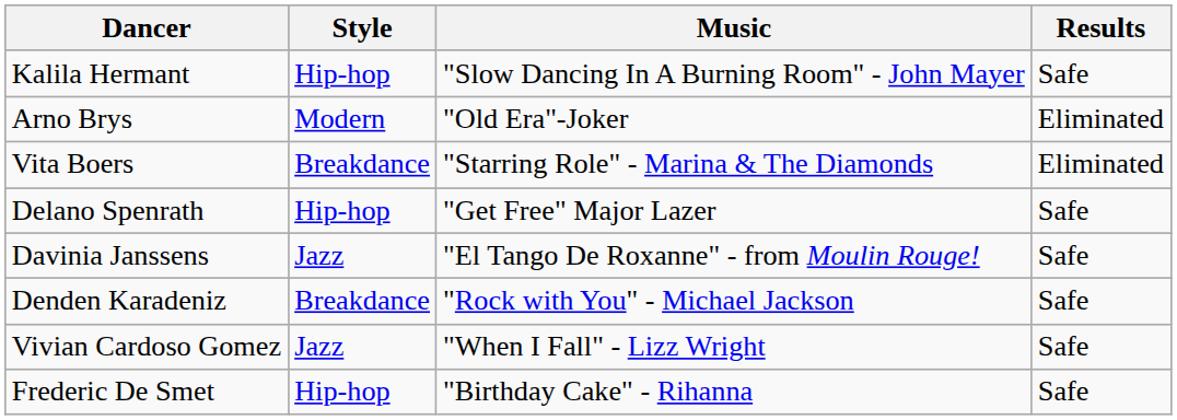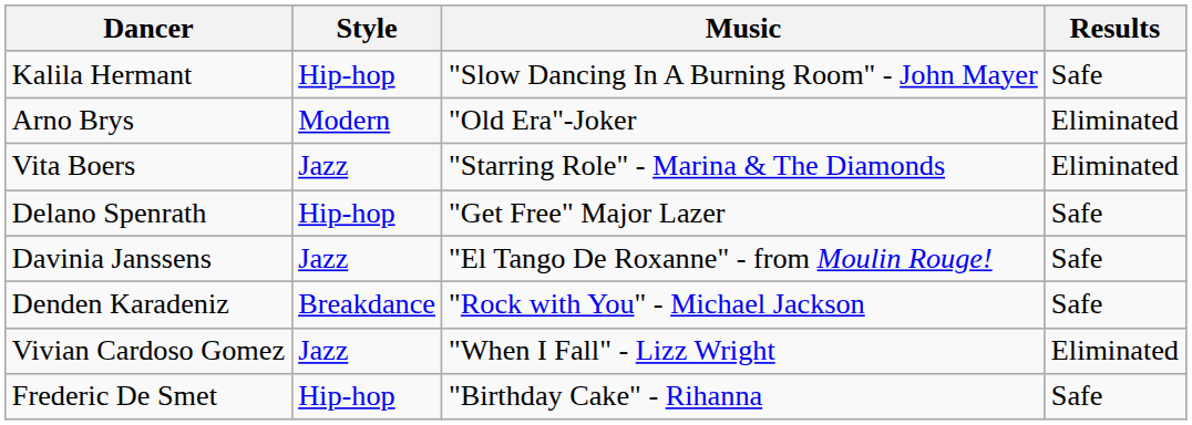 <table Class = "wikitable">
 <tr>
 <th>Dancer</th>
 <th>Style</th>
 <th>Music</th>
 <th>Results</th>
 </tr>
 <tr>
 <td>Kalila Hermant</td>
 <td><a href='#'>Hip-hop</a></td>
 <td>"Slow Dancing In A Burning Room" - <a href='#'>John Mayer</a></td>
 <td>Safe</td>
 </tr>
 <tr>
 <td>Arno Brys</td>
 <td><a href='#'>Modern</a></td>
 <td>"Old Era"-Joker</td>
 <td>Eliminated</td>
 </tr>
 <tr>
 <td>Vita Boers</td>
-<td><a href='#'>Breakdance</a></td>
+<td><a href='#'>Jazz</a></td>
 <td>"Starring Role" - <a href='#'>Marina & The Diamonds</a></td>
 <td>Eliminated</td>
 </tr>
 <tr>
 <td>Delano Spenrath</td>
 <td><a href='#'>Hip-hop</a></td>
 <td>"Get Free" Major Lazer</td>
 <td>Safe</td>
 </tr>
 <tr>
 <td>Davinia Janssens</td>
 <td><a href='#'>Jazz</a></td>
 <td>"El Tango De Roxanne" - from<em> <a href='#'>Moulin Rouge!</a></em></td>
 <td>Safe</td>
 </tr>
 <tr>
 <td>Denden Karadeniz</td>
 <td><a href='#'>Breakdance</a></td>
 <td>"<a href='#'>Rock with You</a>" - <a href='#'>Michael Jackson</a></td>
 <td>Safe</td>
 </tr>
 <tr>
 <td>Vivian Cardoso Gomez</td>
 <td><a href='#'>Jazz</a></td>
 <td>"When I Fall" - <a href='#'>Lizz Wright</a></td>
-<td>Safe</td>
+<td>Eliminated</td>
 </tr>
 <tr>
 <td>Frederic De Smet</td>
 <td><a href='#'>Hip-hop</a></td>
 <td>"Birthday Cake" - <a href='#'>Rihanna</a></td>
 <td>Safe</td>
 </tr>
 </table>
